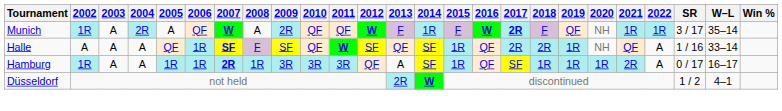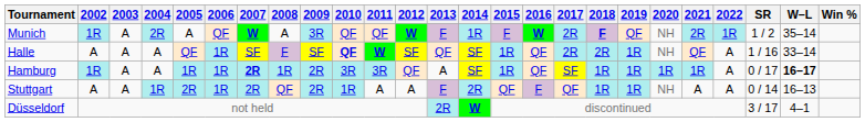 <table class="wikitable nowrap" style=text-align:center;font-size:89%>
 <tr>
 <th>Tournament</th>
 <th><a href='#'>2002</a></th>
 <th><a href='#'>2003</a></th>
 <th><a href='#'>2004</a></th>
 <th><a href='#'>2005</a></th>
 <th><a href='#'>2006</a></th>
 <th><a href='#'>2007</a></th>
 <th><a href='#'>2008</a></th>
 <th><a href='#'>2009</a></th>
 <th><a href='#'>2010</a></th>
 <th><a href='#'>2011</a></th>
 <th><a href='#'>2012</a></th>
 <th><a href='#'>2013</a></th>
 <th><a href='#'>2014</a></th>
 <th><a href='#'>2015</a></th>
 <th><a href='#'>2016</a></th>
 <th><a href='#'>2017</a></th>
 <th><a href='#'>2018</a></th>
 <th><a href='#'>2019</a></th>
 <th><a href='#'>2020</a></th>
 <th><a href='#'>2021</a></th>
 <th><a href='#'>2022</a></th>
 <th>SR</th>
 <th>W–L</th>
 <th>Win %</th>
 </tr>
 <tr>
 <td align=left><a href='#'>Munich</a></td>
 <td bgcolor=afeeee><a href='#'>1R</a></td>
 <td>A</td>
 <td bgcolor=afeeee><a href='#'>2R</a></td>
 <td>A</td>
 <td bgcolor=blanchedalmond><a href='#'>QF</a></td>
 <td bgcolor=lime><a href='#'><strong>W</strong></a></td>
 <td>A</td>
-<td bgcolor=afeeee><a href='#'>2R</a></td>
+<td bgcolor=afeeee><a href='#'>3R</a></td>
 <td bgcolor=ffebcd><a href='#'>QF</a></td>
 <td bgcolor=ffebcd><a href='#'>QF</a></td>
 <td bgcolor=lime><a href='#'><strong>W</strong></a></td>
 <td bgcolor=thistle><a href='#'>F</a></td>
 <td bgcolor=afeeee><a href='#'>1R</a></td>
 <td bgcolor=thistle><a href='#'>F</a></td>
 <td bgcolor=lime><a href='#'><strong>W</strong></a></td>
-<td bgcolor=afeeee><strong><a href='#'>2R</a></strong></td>
-<td bgcolor=thistle><a href='#'>F</a></td>
+<td bgcolor=afeeee><a href='#'>2R</a></td>
+<td bgcolor=thistle><strong><a href='#'>F</a></strong></td>
 <td bgcolor=ffebcd><a href='#'>QF</a></td>
 <td style="color:#767676">NH</td>
+<td bgcolor=afeeee><a href='#'>2R</a></td>
 <td bgcolor=afeeee><a href='#'>1R</a></td>
-<td bgcolor=afeeee><a href='#'>1R</a></td>
-<td>3 / 17</td>
+<td>1 / 2</td>
 <td>35–14</td>
 <td></td>
 </tr>
 <tr>
 <td align=left><a href='#'>Halle</a></td>
 <td>A</td>
 <td>A</td>
 <td>A</td>
 <td bgcolor=ffebcd><a href='#'>QF</a></td>
 <td bgcolor=afeeee><a href='#'>1R</a></td>
-<td bgcolor=yellow><strong><a href='#'>SF</a></strong></td>
+<td bgcolor=yellow><a href='#'>SF</a></td>
 <td bgcolor=thistle><a href='#'>F</a></td>
 <td bgcolor=yellow><a href='#'>SF</a></td>
-<td bgcolor=ffebcd><a href='#'>QF</a></td>
+<td bgcolor=ffebcd><strong><a href='#'>QF</a></strong></td>
 <td bgcolor=lime><a href='#'><strong>W</strong></a></td>
 <td bgcolor=yellow><a href='#'>SF</a></td>
 <td bgcolor=ffebcd><a href='#'>QF</a></td>
 <td bgcolor=yellow><a href='#'>SF</a></td>
 <td bgcolor=afeeee><a href='#'>1R</a></td>
 <td bgcolor=ffebcd><a href='#'>QF</a></td>
 <td bgcolor=afeeee><a href='#'>2R</a></td>
 <td bgcolor=afeeee><a href='#'>2R</a></td>
 <td bgcolor=afeeee><a href='#'>1R</a></td>
 <td style="color:#767676">NH</td>
 <td bgcolor=ffebcd><a href='#'>QF</a></td>
 <td>A</td>
 <td>1 / 16</td>
 <td>33–14</td>
 <td></td>
 </tr>
 <tr>
 <td align=left><a href='#'>Hamburg</a></td>
 <td bgcolor=afeeee><a href='#'>1R</a></td>
 <td>A</td>
 <td>A</td>
 <td bgcolor=afeeee><a href='#'>1R</a></td>
 <td bgcolor=afeeee><a href='#'>1R</a></td>
 <td bgcolor=afeeee><strong><a href='#'>2R</a></strong></td>
 <td bgcolor=afeeee><a href='#'>1R</a></td>
-<td bgcolor=afeeee><a href='#'>3R</a></td>
+<td bgcolor=afeeee><a href='#'>2R</a></td>
 <td bgcolor=afeeee><a href='#'>3R</a></td>
 <td bgcolor=afeeee><a href='#'>3R</a></td>
 <td bgcolor=ffebcd><a href='#'>QF</a></td>
 <td>A</td>
 <td bgcolor=yellow><a href='#'>SF</a></td>
 <td bgcolor=afeeee><a href='#'>1R</a></td>
 <td bgcolor=ffebcd><a href='#'>QF</a></td>
 <td bgcolor=yellow><a href='#'>SF</a></td>
 <td bgcolor=afeeee><a href='#'>1R</a></td>
 <td bgcolor=afeeee><a href='#'>1R</a></td>
 <td bgcolor=afeeee><a href='#'>1R</a></td>
-<td bgcolor=afeeee><a href='#'>2R</a></td>
+<td bgcolor=afeeee><a href='#'>1R</a></td>
 <td>A</td>
 <td>0 / 17</td>
-<td>16–17</td>
+<td><strong>16–17</strong></td>
+<td></td>
+</tr>
+<tr>
+<td align=left><a href='#'>Stuttgart</a></td>
+<td>A</td>
+<td>A</td>
+<td bgcolor=afeeee><a href='#'>1R</a></td>
+<td bgcolor=afeeee><a href='#'>2R</a></td>
+<td bgcolor=afeeee><a href='#'>1R</a></td>
+<td bgcolor=afeeee><a href='#'>2R</a></td>
+<td bgcolor=ffebcd><a href='#'>QF</a></td>
+<td bgcolor=afeeee><a href='#'>2R</a></td>
+<td bgcolor=afeeee><a href='#'>1R</a></td>
+<td>A</td>
+<td>A</td>
+<td bgcolor=thistle><a href='#'>F</a></td>
+<td bgcolor=afeeee><a href='#'>2R</a></td>
+<td bgcolor=ffebcd><a href='#'>QF</a></td>
+<td bgcolor=thistle><a href='#'>F</a></td>
+<td bgcolor=ffebcd><a href='#'>QF</a></td>
+<td bgcolor=afeeee><a href='#'>1R</a></td>
+<td bgcolor=afeeee><a href='#'>1R</a></td>
+<td style="color:#767676">NH</td>
+<td>A</td>
+<td>A</td>
+<td>0 / 14</td>
+<td>16–13</td>
 <td></td>
 </tr>
 <tr>
 <td align=left><a href='#'>Düsseldorf</a></td>
 <td colspan=11 style=color:#767676>not held</td>
 <td bgcolor=afeeee><a href='#'>2R</a></td>
 <td bgcolor=lime><a href='#'><strong>W</strong></a></td>
 <td style="color:#767676" colspan="8">discontinued</td>
-<td>1 / 2</td>
+<td>3 / 17</td>
 <td>4–1</td>
 <td></td>
 </tr>
 </table>
